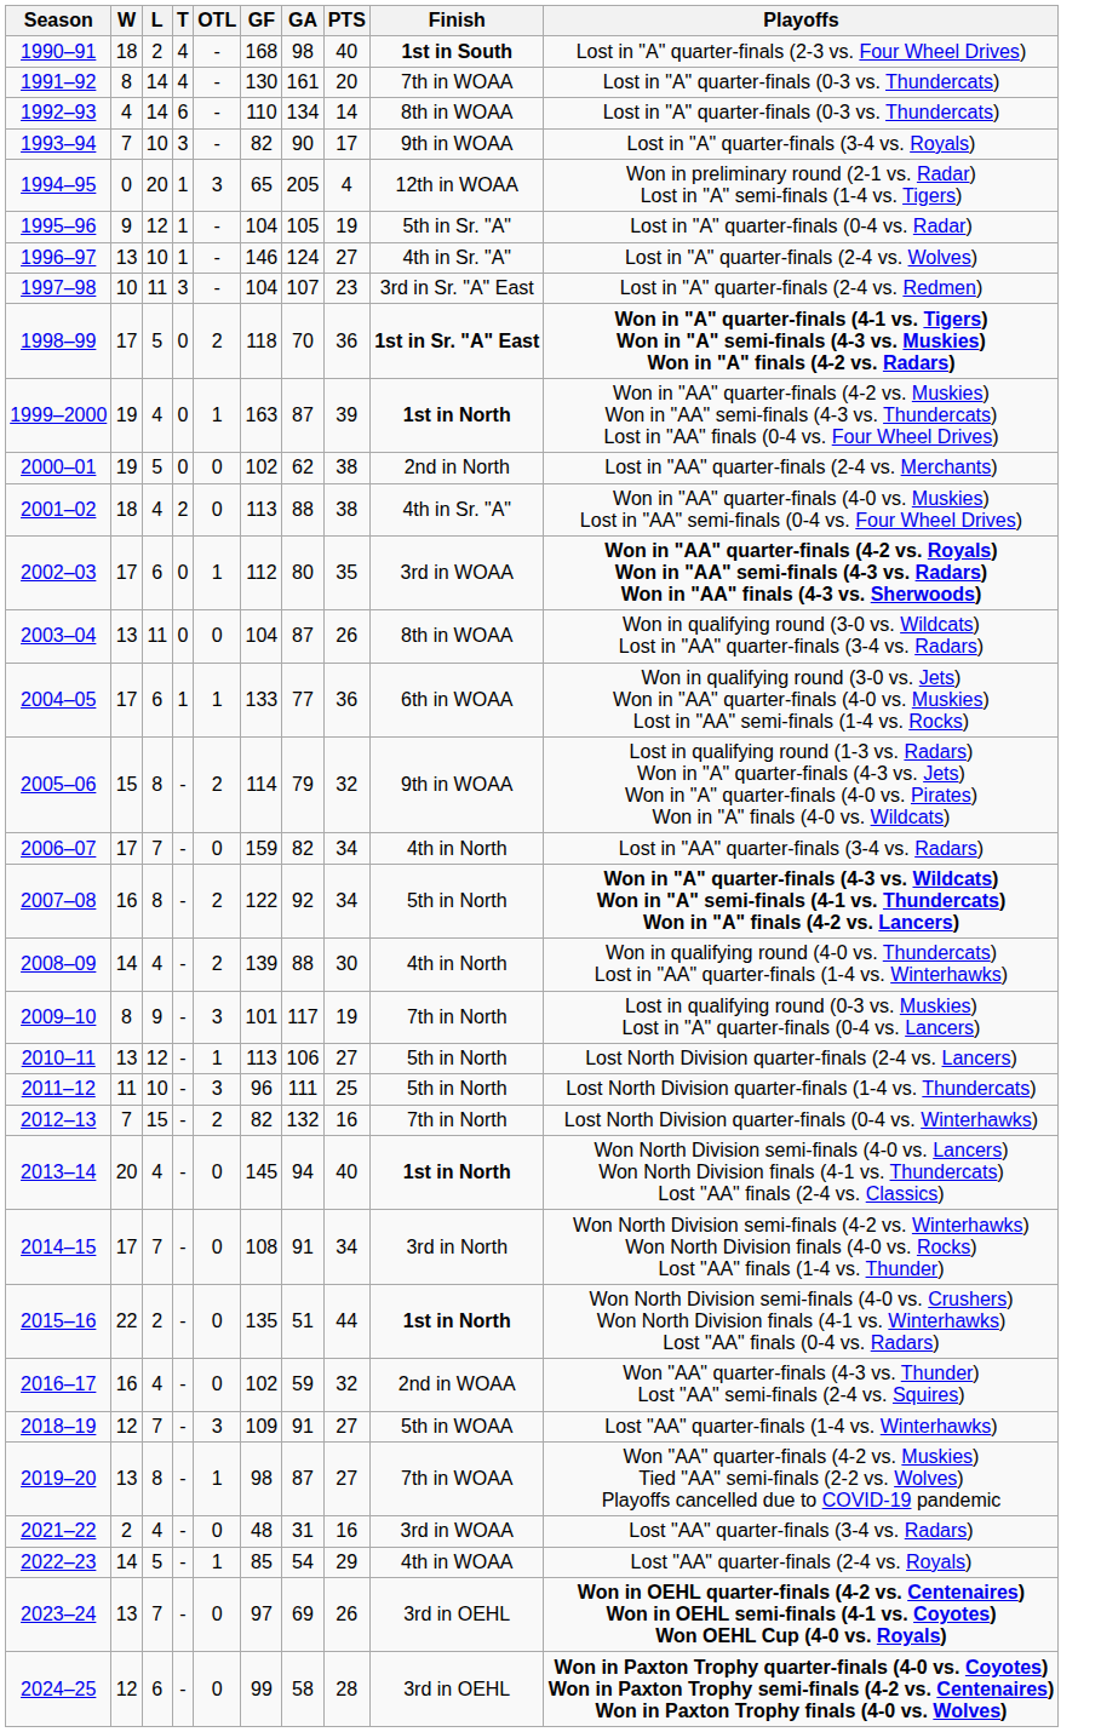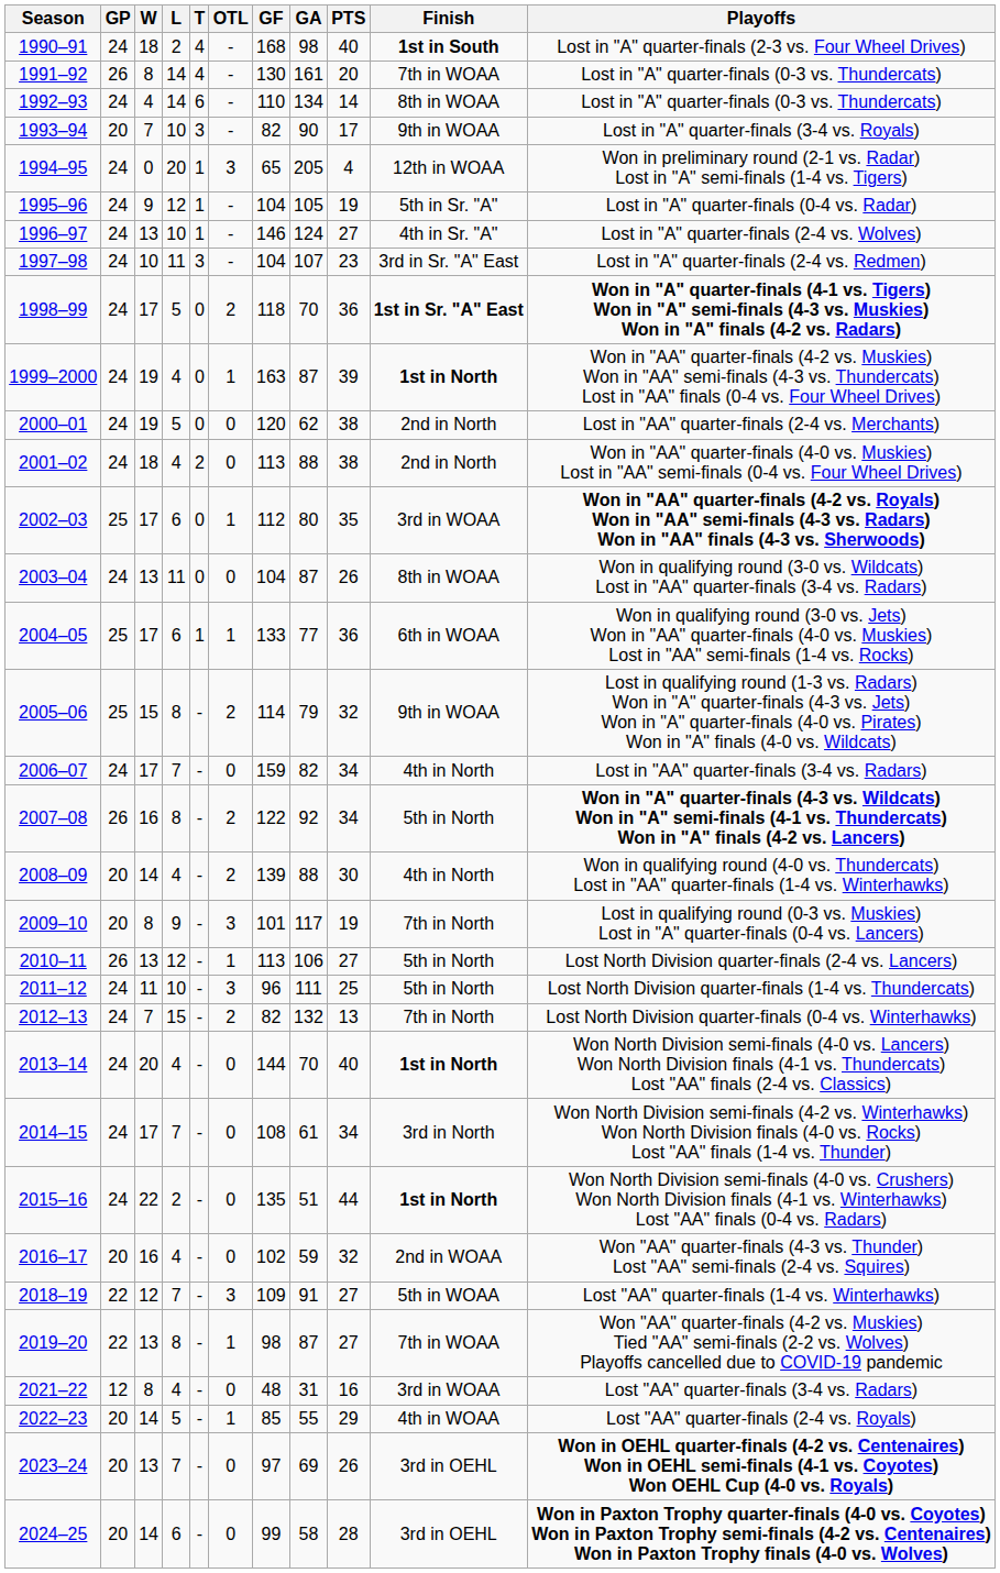 <table class="wikitable">
 <tr>
 <th>Season</th>
+<th>GP</th>
 <th>W</th>
 <th>L</th>
 <th>T</th>
 <th>OTL</th>
 <th>GF</th>
 <th>GA</th>
 <th>PTS</th>
 <th>Finish</th>
 <th>Playoffs</th>
 </tr>
 <tr align="center">
 <td><a href='#'>1990–91</a></td>
+<td>24</td>
 <td>18</td>
 <td>2</td>
 <td>4</td>
 <td>-</td>
 <td>168</td>
 <td>98</td>
 <td>40</td>
 <td><strong>1st in South</strong></td>
 <td>Lost in "A" quarter-finals (2-3 vs. <a href='#'>Four Wheel Drives</a>)</td>
 </tr>
 <tr align="center">
 <td><a href='#'>1991–92</a></td>
+<td>26</td>
 <td>8</td>
 <td>14</td>
 <td>4</td>
 <td>-</td>
 <td>130</td>
 <td>161</td>
 <td>20</td>
 <td>7th in WOAA</td>
 <td>Lost in "A" quarter-finals (0-3 vs. <a href='#'>Thundercats</a>)</td>
 </tr>
 <tr align="center">
 <td><a href='#'>1992–93</a></td>
+<td>24</td>
 <td>4</td>
 <td>14</td>
 <td>6</td>
 <td>-</td>
 <td>110</td>
 <td>134</td>
 <td>14</td>
 <td>8th in WOAA</td>
 <td>Lost in "A" quarter-finals (0-3 vs. <a href='#'>Thundercats</a>)</td>
 </tr>
 <tr align="center">
 <td><a href='#'>1993–94</a></td>
+<td>20</td>
 <td>7</td>
 <td>10</td>
 <td>3</td>
 <td>-</td>
 <td>82</td>
 <td>90</td>
 <td>17</td>
 <td>9th in WOAA</td>
 <td>Lost in "A" quarter-finals (3-4 vs. <a href='#'>Royals</a>)</td>
 </tr>
 <tr align="center">
 <td><a href='#'>1994–95</a></td>
+<td>24</td>
 <td>0</td>
 <td>20</td>
 <td>1</td>
 <td>3</td>
 <td>65</td>
 <td>205</td>
 <td>4</td>
 <td>12th in WOAA</td>
 <td>Won in preliminary round (2-1 vs. <a href='#'>Radar</a>) <br> Lost in "A" semi-finals (1-4 vs. <a href='#'>Tigers</a>)</td>
 </tr>
 <tr align="center">
 <td><a href='#'>1995–96</a></td>
+<td>24</td>
 <td>9</td>
 <td>12</td>
 <td>1</td>
 <td>-</td>
 <td>104</td>
 <td>105</td>
 <td>19</td>
 <td>5th in Sr. "A"</td>
 <td>Lost in "A" quarter-finals (0-4 vs. <a href='#'>Radar</a>)</td>
 </tr>
 <tr align="center">
 <td><a href='#'>1996–97</a></td>
+<td>24</td>
 <td>13</td>
 <td>10</td>
 <td>1</td>
 <td>-</td>
 <td>146</td>
 <td>124</td>
 <td>27</td>
 <td>4th in Sr. "A"</td>
 <td>Lost in "A" quarter-finals (2-4 vs. <a href='#'>Wolves</a>)</td>
 </tr>
 <tr align="center">
 <td><a href='#'>1997–98</a></td>
+<td>24</td>
 <td>10</td>
 <td>11</td>
 <td>3</td>
 <td>-</td>
 <td>104</td>
 <td>107</td>
 <td>23</td>
 <td>3rd in Sr. "A" East</td>
 <td>Lost in "A" quarter-finals (2-4 vs. <a href='#'>Redmen</a>)</td>
 </tr>
 <tr align="center">
 <td><a href='#'>1998–99</a></td>
+<td>24</td>
 <td>17</td>
 <td>5</td>
 <td>0</td>
 <td>2</td>
 <td>118</td>
 <td>70</td>
 <td>36</td>
 <td><strong>1st in Sr. "A" East</strong></td>
 <td><strong>Won in "A" quarter-finals (4-1 vs. <a href='#'>Tigers</a>) <br> Won in "A" semi-finals (4-3 vs. <a href='#'>Muskies</a>) <br> Won in "A" finals (4-2 vs. <a href='#'>Radars</a>)</strong></td>
 </tr>
 <tr align="center">
 <td><a href='#'>1999–2000</a></td>
+<td>24</td>
 <td>19</td>
 <td>4</td>
 <td>0</td>
 <td>1</td>
 <td>163</td>
 <td>87</td>
 <td>39</td>
 <td><strong>1st in North</strong></td>
 <td>Won in "AA" quarter-finals (4-2 vs. <a href='#'>Muskies</a>) <br> Won in "AA" semi-finals (4-3 vs. <a href='#'>Thundercats</a>) <br> Lost in "AA" finals (0-4 vs. <a href='#'>Four Wheel Drives</a>)</td>
 </tr>
 <tr align="center">
 <td><a href='#'>2000–01</a></td>
+<td>24</td>
 <td>19</td>
 <td>5</td>
 <td>0</td>
 <td>0</td>
-<td>102</td>
+<td>120</td>
 <td>62</td>
 <td>38</td>
 <td>2nd in North</td>
 <td>Lost in "AA" quarter-finals (2-4 vs. <a href='#'>Merchants</a>)</td>
 </tr>
 <tr align="center">
 <td><a href='#'>2001–02</a></td>
+<td>24</td>
 <td>18</td>
 <td>4</td>
 <td>2</td>
 <td>0</td>
 <td>113</td>
 <td>88</td>
 <td>38</td>
-<td>4th in Sr. "A"</td>
+<td>2nd in North</td>
 <td>Won in "AA" quarter-finals (4-0 vs. <a href='#'>Muskies</a>) <br> Lost in "AA" semi-finals (0-4 vs. <a href='#'>Four Wheel Drives</a>)</td>
 </tr>
 <tr align="center">
 <td><a href='#'>2002–03</a></td>
+<td>25</td>
 <td>17</td>
 <td>6</td>
 <td>0</td>
 <td>1</td>
 <td>112</td>
 <td>80</td>
 <td>35</td>
 <td>3rd in WOAA</td>
 <td><strong>Won in "AA" quarter-finals (4-2 vs. <a href='#'>Royals</a>) <br> Won in "AA" semi-finals (4-3 vs. <a href='#'>Radars</a>) <br> Won in "AA" finals (4-3 vs. <a href='#'>Sherwoods</a>)</strong></td>
 </tr>
 <tr align="center">
 <td><a href='#'>2003–04</a></td>
+<td>24</td>
 <td>13</td>
 <td>11</td>
 <td>0</td>
 <td>0</td>
 <td>104</td>
 <td>87</td>
 <td>26</td>
 <td>8th in WOAA</td>
 <td>Won in qualifying round (3-0 vs. <a href='#'>Wildcats</a>) <br> Lost in "AA" quarter-finals (3-4 vs. <a href='#'>Radars</a>)</td>
 </tr>
 <tr align="center">
 <td><a href='#'>2004–05</a></td>
+<td>25</td>
 <td>17</td>
 <td>6</td>
 <td>1</td>
 <td>1</td>
 <td>133</td>
 <td>77</td>
 <td>36</td>
 <td>6th in WOAA</td>
 <td>Won in qualifying round (3-0 vs. <a href='#'>Jets</a>) <br> Won in "AA" quarter-finals (4-0 vs. <a href='#'>Muskies</a>) <br> Lost in "AA" semi-finals (1-4 vs. <a href='#'>Rocks</a>)</td>
 </tr>
 <tr align="center">
 <td><a href='#'>2005–06</a></td>
+<td>25</td>
 <td>15</td>
 <td>8</td>
 <td>-</td>
 <td>2</td>
 <td>114</td>
 <td>79</td>
 <td>32</td>
 <td>9th in WOAA</td>
 <td>Lost in qualifying round (1-3 vs. <a href='#'>Radars</a>) <br> Won in "A" quarter-finals (4-3 vs. <a href='#'>Jets</a>) <br> Won in "A" quarter-finals (4-0 vs. <a href='#'>Pirates</a>) <br> Won in "A" finals (4-0 vs. <a href='#'>Wildcats</a>)</td>
 </tr>
 <tr align="center">
 <td><a href='#'>2006–07</a></td>
+<td>24</td>
 <td>17</td>
 <td>7</td>
 <td>-</td>
 <td>0</td>
 <td>159</td>
 <td>82</td>
 <td>34</td>
 <td>4th in North</td>
 <td>Lost in "AA" quarter-finals (3-4 vs. <a href='#'>Radars</a>)</td>
 </tr>
 <tr align="center">
 <td><a href='#'>2007–08</a></td>
+<td>26</td>
 <td>16</td>
 <td>8</td>
 <td>-</td>
 <td>2</td>
 <td>122</td>
 <td>92</td>
 <td>34</td>
 <td>5th in North</td>
 <td><strong>Won in "A" quarter-finals (4-3 vs. <a href='#'>Wildcats</a>) <br> Won in "A" semi-finals (4-1 vs. <a href='#'>Thundercats</a>) <br> Won in "A" finals (4-2 vs. <a href='#'>Lancers</a>)</strong></td>
 </tr>
 <tr align="center">
 <td><a href='#'>2008–09</a></td>
+<td>20</td>
 <td>14</td>
 <td>4</td>
 <td>-</td>
 <td>2</td>
 <td>139</td>
 <td>88</td>
 <td>30</td>
 <td>4th in North</td>
 <td>Won in qualifying round (4-0 vs. <a href='#'>Thundercats</a>) <br> Lost in "AA" quarter-finals (1-4 vs. <a href='#'>Winterhawks</a>)</td>
 </tr>
 <tr align="center">
 <td><a href='#'>2009–10</a></td>
+<td>20</td>
 <td>8</td>
 <td>9</td>
 <td>-</td>
 <td>3</td>
 <td>101</td>
 <td>117</td>
 <td>19</td>
 <td>7th in North</td>
 <td>Lost in qualifying round (0-3 vs. <a href='#'>Muskies</a>) <br> Lost in "A" quarter-finals (0-4 vs. <a href='#'>Lancers</a>)</td>
 </tr>
 <tr align="center">
 <td><a href='#'>2010–11</a></td>
+<td>26</td>
 <td>13</td>
 <td>12</td>
 <td>-</td>
 <td>1</td>
 <td>113</td>
 <td>106</td>
 <td>27</td>
 <td>5th in North</td>
 <td>Lost North Division quarter-finals (2-4 vs. <a href='#'>Lancers</a>)</td>
 </tr>
 <tr align="center">
 <td><a href='#'>2011–12</a></td>
+<td>24</td>
 <td>11</td>
 <td>10</td>
 <td>-</td>
 <td>3</td>
 <td>96</td>
 <td>111</td>
 <td>25</td>
 <td>5th in North</td>
 <td>Lost North Division quarter-finals (1-4 vs. <a href='#'>Thundercats</a>)</td>
 </tr>
 <tr align="center">
 <td><a href='#'>2012–13</a></td>
+<td>24</td>
 <td>7</td>
 <td>15</td>
 <td>-</td>
 <td>2</td>
 <td>82</td>
 <td>132</td>
-<td>16</td>
+<td>13</td>
 <td>7th in North</td>
 <td>Lost North Division quarter-finals (0-4 vs. <a href='#'>Winterhawks</a>)</td>
 </tr>
 <tr align="center">
 <td><a href='#'>2013–14</a></td>
+<td>24</td>
 <td>20</td>
 <td>4</td>
 <td>-</td>
 <td>0</td>
-<td>145</td>
-<td>94</td>
+<td>144</td>
+<td>70</td>
 <td>40</td>
 <td><strong>1st in North</strong></td>
 <td>Won North Division semi-finals (4-0 vs. <a href='#'>Lancers</a>) <br> Won North Division finals (4-1 vs. <a href='#'>Thundercats</a>) <br> Lost "AA" finals (2-4 vs. <a href='#'>Classics</a>)</td>
 </tr>
 <tr align="center">
 <td><a href='#'>2014–15</a></td>
+<td>24</td>
 <td>17</td>
 <td>7</td>
 <td>-</td>
 <td>0</td>
 <td>108</td>
-<td>91</td>
+<td>61</td>
 <td>34</td>
 <td>3rd in North</td>
 <td>Won North Division semi-finals (4-2 vs. <a href='#'>Winterhawks</a>) <br> Won North Division finals (4-0 vs. <a href='#'>Rocks</a>) <br> Lost "AA" finals (1-4 vs. <a href='#'>Thunder</a>)</td>
 </tr>
 <tr align="center">
 <td><a href='#'>2015–16</a></td>
+<td>24</td>
 <td>22</td>
 <td>2</td>
 <td>-</td>
 <td>0</td>
 <td>135</td>
 <td>51</td>
 <td>44</td>
 <td><strong>1st in North</strong></td>
 <td>Won North Division semi-finals (4-0 vs. <a href='#'>Crushers</a>) <br> Won North Division finals (4-1 vs. <a href='#'>Winterhawks</a>) <br> Lost "AA" finals (0-4 vs. <a href='#'>Radars</a>)</td>
 </tr>
 <tr align="center">
 <td><a href='#'>2016–17</a></td>
+<td>20</td>
 <td>16</td>
 <td>4</td>
 <td>-</td>
 <td>0</td>
 <td>102</td>
 <td>59</td>
 <td>32</td>
 <td>2nd in WOAA</td>
 <td>Won "AA" quarter-finals (4-3 vs. <a href='#'>Thunder</a>) <br> Lost "AA" semi-finals (2-4 vs. <a href='#'>Squires</a>)</td>
 </tr>
 <tr align="center">
 <td><a href='#'>2018–19</a></td>
+<td>22</td>
 <td>12</td>
 <td>7</td>
 <td>-</td>
 <td>3</td>
 <td>109</td>
 <td>91</td>
 <td>27</td>
 <td>5th in WOAA</td>
 <td>Lost "AA" quarter-finals (1-4 vs. <a href='#'>Winterhawks</a>)</td>
 </tr>
 <tr align="center">
 <td><a href='#'>2019–20</a></td>
+<td>22</td>
 <td>13</td>
 <td>8</td>
 <td>-</td>
 <td>1</td>
 <td>98</td>
 <td>87</td>
 <td>27</td>
 <td>7th in WOAA</td>
 <td>Won "AA" quarter-finals (4-2 vs. <a href='#'>Muskies</a>) <br> Tied "AA" semi-finals (2-2 vs. <a href='#'>Wolves</a>) <br> Playoffs cancelled due to <a href='#'>COVID-19</a> pandemic</td>
 </tr>
 <tr align="center">
 <td><a href='#'>2021–22</a></td>
-<td>2</td>
+<td>12</td>
+<td>8</td>
 <td>4</td>
 <td>-</td>
 <td>0</td>
 <td>48</td>
 <td>31</td>
 <td>16</td>
 <td>3rd in WOAA</td>
 <td>Lost "AA" quarter-finals (3-4 vs. <a href='#'>Radars</a>)</td>
 </tr>
 <tr align="center">
 <td><a href='#'>2022–23</a></td>
+<td>20</td>
 <td>14</td>
 <td>5</td>
 <td>-</td>
 <td>1</td>
 <td>85</td>
-<td>54</td>
+<td>55</td>
 <td>29</td>
 <td>4th in WOAA</td>
 <td>Lost "AA" quarter-finals (2-4 vs. <a href='#'>Royals</a>)</td>
 </tr>
 <tr align="center">
 <td><a href='#'>2023–24</a></td>
+<td>20</td>
 <td>13</td>
 <td>7</td>
 <td>-</td>
 <td>0</td>
 <td>97</td>
 <td>69</td>
 <td>26</td>
 <td>3rd in OEHL</td>
 <td><strong>Won in OEHL quarter-finals (4-2 vs. <a href='#'>Centenaires</a>) <br> Won in OEHL semi-finals (4-1 vs. <a href='#'>Coyotes</a>) <br> Won OEHL Cup (4-0 vs. <a href='#'>Royals</a>)</strong></td>
 </tr>
 <tr align="center">
 <td><a href='#'>2024–25</a></td>
-<td>12</td>
+<td>20</td>
+<td>14</td>
 <td>6</td>
 <td>-</td>
 <td>0</td>
 <td>99</td>
 <td>58</td>
 <td>28</td>
 <td>3rd in OEHL</td>
 <td><strong>Won in Paxton Trophy quarter-finals (4-0 vs. <a href='#'>Coyotes</a>) <br> Won in Paxton Trophy semi-finals (4-2 vs. <a href='#'>Centenaires</a>) <br> Won in Paxton Trophy finals (4-0 vs. <a href='#'>Wolves</a>)</strong></td>
 </tr>
 </table>
